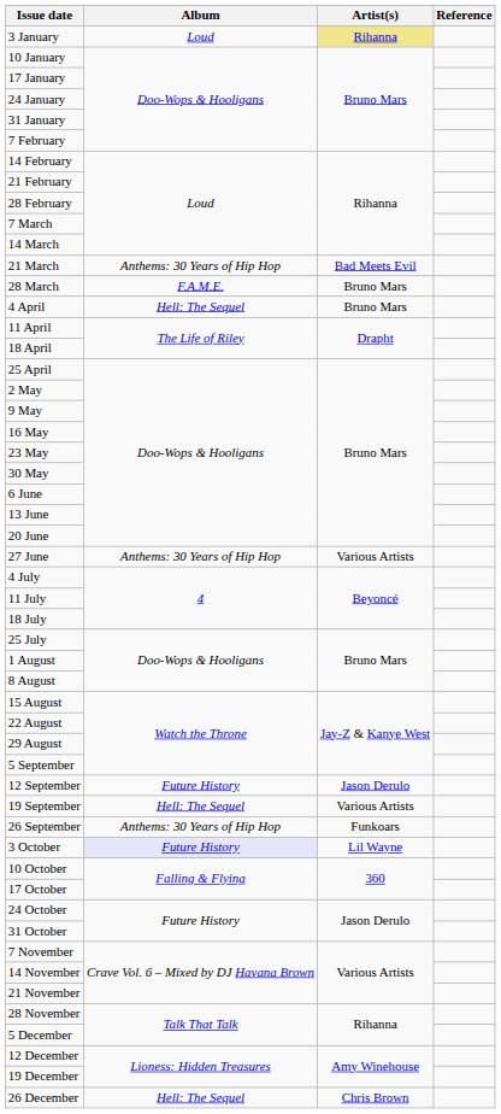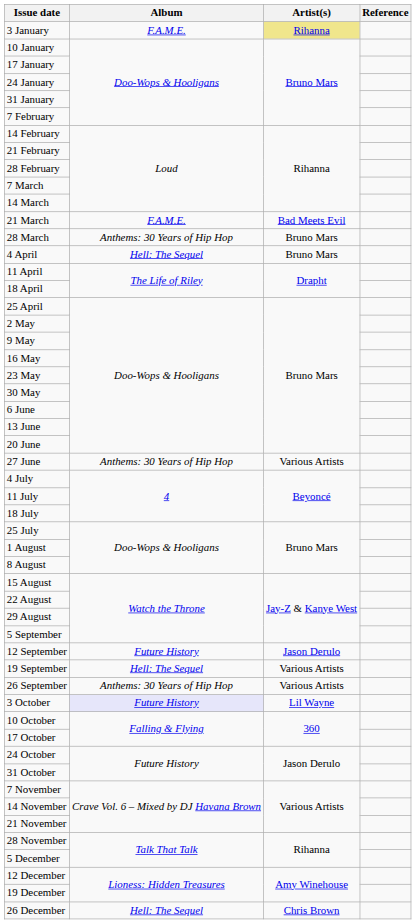 <table class="wikitable">
 <tr>
 <th>Issue date</th>
 <th>Album</th>
 <th>Artist(s)</th>
 <th>Reference</th>
 </tr>
 <tr>
 <td align="left">3 January</td>
-<td align="center"><em><a href='#'>Loud</a></em></td>
+<td align="center"><em><a href='#'>F.A.M.E.</a></em></td>
 <td align="center" style="background: khaki;"><a href='#'>Rihanna</a></td>
 <td align="center"></td>
 </tr>
 <tr>
 <td align="left">10 January</td>
 <td align="center" rowspan="5"><em><a href='#'>Doo-Wops & Hooligans</a></em></td>
 <td align="center" rowspan="5"><a href='#'>Bruno Mars</a></td>
 <td align="center"></td>
 </tr>
 <tr>
 <td align="left">17 January</td>
 <td align="center"></td>
 </tr>
 <tr>
 <td align="left">24 January</td>
 <td align="center"></td>
 </tr>
 <tr>
 <td align="left">31 January</td>
 <td align="center"></td>
 </tr>
 <tr>
 <td align="left">7 February</td>
 <td align="center"></td>
 </tr>
 <tr>
 <td align="left">14 February</td>
 <td align="center" rowspan="5"><em>Loud</em></td>
 <td align="center" rowspan="5">Rihanna</td>
 <td align="center"></td>
 </tr>
 <tr>
 <td align="left">21 February</td>
 <td align="center"></td>
 </tr>
 <tr>
 <td align="left">28 February</td>
 <td align="center"></td>
 </tr>
 <tr>
 <td align="left">7 March</td>
 <td align="center"></td>
 </tr>
 <tr>
 <td align="left">14 March</td>
 <td align="center"></td>
 </tr>
 <tr>
 <td align="left">21 March</td>
-<td align="center"><em>Anthems: 30 Years of Hip Hop</em></td>
+<td align="center"><em><a href='#'>F.A.M.E.</a></em></td>
 <td align="center"><a href='#'>Bad Meets Evil</a></td>
 <td align="center"></td>
 </tr>
 <tr>
 <td align="left">28 March</td>
-<td align="center"><em><a href='#'>F.A.M.E.</a></em></td>
+<td align="center"><em>Anthems: 30 Years of Hip Hop</em></td>
 <td align="center">Bruno Mars</td>
 <td align="center"></td>
 </tr>
 <tr>
 <td align="left">4 April</td>
 <td align="center"><em><a href='#'>Hell: The Sequel</a></em></td>
 <td align="center">Bruno Mars</td>
 <td align="center"></td>
 </tr>
 <tr>
 <td align="left">11 April</td>
 <td align="center" rowspan="2"><em><a href='#'>The Life of Riley</a></em></td>
 <td align="center" rowspan="2"><a href='#'>Drapht</a></td>
 <td align="center"></td>
 </tr>
 <tr>
 <td align="left">18 April</td>
 <td align="center"></td>
 </tr>
 <tr>
 <td align="left">25 April</td>
 <td align="center" rowspan="9"><em>Doo-Wops & Hooligans</em></td>
 <td align="center" rowspan="9">Bruno Mars</td>
 <td align="center"></td>
 </tr>
 <tr>
 <td align="left">2 May</td>
 <td align="center"></td>
 </tr>
 <tr>
 <td align="left">9 May</td>
 <td align="center"></td>
 </tr>
 <tr>
 <td align="left">16 May</td>
 <td align="center"></td>
 </tr>
 <tr>
 <td align="left">23 May</td>
 <td align="center"></td>
 </tr>
 <tr>
 <td align="left">30 May</td>
 <td align="center"></td>
 </tr>
 <tr>
 <td align="left">6 June</td>
 <td align="center"></td>
 </tr>
 <tr>
 <td align="left">13 June</td>
 <td align="center"></td>
 </tr>
 <tr>
 <td align="left">20 June</td>
 <td align="center"></td>
 </tr>
 <tr>
 <td align="left">27 June</td>
 <td align="center"><em>Anthems: 30 Years of Hip Hop</em></td>
 <td align="center">Various Artists</td>
 <td align="center"></td>
 </tr>
 <tr>
 <td align="left">4 July</td>
 <td align="center" rowspan="3"><em><a href='#'>4</a></em></td>
 <td align="center" rowspan="3"><a href='#'>Beyoncé</a></td>
 <td align="center"></td>
 </tr>
 <tr>
 <td align="left">11 July</td>
 <td align="center"></td>
 </tr>
 <tr>
 <td align="left">18 July</td>
 <td align="center"></td>
 </tr>
 <tr>
 <td align="left">25 July</td>
 <td align="center" rowspan="3"><em>Doo-Wops & Hooligans</em></td>
 <td align="center" rowspan="3">Bruno Mars</td>
 <td align="center"></td>
 </tr>
 <tr>
 <td align="left">1 August</td>
 <td align="center"></td>
 </tr>
 <tr>
 <td align="left">8 August</td>
 <td align="center"></td>
 </tr>
 <tr>
 <td align="left">15 August</td>
 <td align="center" rowspan="4"><em><a href='#'>Watch the Throne</a></em></td>
 <td align="center" rowspan="4"><a href='#'>Jay-Z</a> & <a href='#'>Kanye West</a></td>
 <td align="center"></td>
 </tr>
 <tr>
 <td align="left">22 August</td>
 <td align="center"></td>
 </tr>
 <tr>
 <td align="left">29 August</td>
 <td align="center"></td>
 </tr>
 <tr>
 <td align="left">5 September</td>
 <td align="center"></td>
 </tr>
 <tr>
 <td align="left">12 September</td>
 <td align="center"><em><a href='#'>Future History</a></em></td>
 <td align="center"><a href='#'>Jason Derulo</a></td>
 <td align="center"></td>
 </tr>
 <tr>
 <td align="left">19 September</td>
 <td align="center"><em><a href='#'>Hell: The Sequel</a></em></td>
 <td align="center">Various Artists</td>
 <td align="center"></td>
 </tr>
 <tr>
 <td align="left">26 September</td>
 <td align="center"><em>Anthems: 30 Years of Hip Hop</em></td>
-<td align="center">Funkoars</td>
+<td align="center">Various Artists</td>
 <td align="center"></td>
 </tr>
 <tr>
 <td align="left">3 October</td>
 <td align="center" style="background: lavender;"><em><a href='#'>Future History</a></em></td>
 <td align="center"><a href='#'>Lil Wayne</a></td>
 <td align="center"></td>
 </tr>
 <tr>
 <td align="left">10 October</td>
 <td align="center" rowspan="2"><em><a href='#'>Falling & Flying</a></em></td>
 <td align="center" rowspan="2"><a href='#'>360</a></td>
 <td align="center"></td>
 </tr>
 <tr>
 <td align="left">17 October</td>
 <td align="center"></td>
 </tr>
 <tr>
 <td align="left">24 October</td>
 <td align="center" rowspan="2"><em>Future History</em></td>
 <td align="center" rowspan="2">Jason Derulo</td>
 <td align="center"></td>
 </tr>
 <tr>
 <td align="left">31 October</td>
 <td align="center"></td>
 </tr>
 <tr>
 <td align="left">7 November</td>
 <td align="center" rowspan="3"><em>Crave Vol. 6 – Mixed by DJ <a href='#'>Havana Brown</a></em></td>
 <td align="center" rowspan="3">Various Artists</td>
 <td align="center"></td>
 </tr>
 <tr>
 <td align="left">14 November</td>
 <td align="center"></td>
 </tr>
 <tr>
 <td align="left">21 November</td>
 <td align="center"></td>
 </tr>
 <tr>
 <td align="left">28 November</td>
 <td align="center" rowspan="2"><em><a href='#'>Talk That Talk</a></em></td>
 <td align="center" rowspan="2">Rihanna</td>
 <td align="center"></td>
 </tr>
 <tr>
 <td align="left">5 December</td>
 <td align="center"></td>
 </tr>
 <tr>
 <td align="left">12 December</td>
 <td align="center" rowspan="2"><em><a href='#'>Lioness: Hidden Treasures</a></em></td>
 <td align="center" rowspan="2"><a href='#'>Amy Winehouse</a></td>
 <td align="center"></td>
 </tr>
 <tr>
 <td align="left">19 December</td>
 <td align="center"></td>
 </tr>
 <tr>
 <td align="left">26 December</td>
 <td align="center"><em><a href='#'>Hell: The Sequel</a></em></td>
 <td align="center"><a href='#'>Chris Brown</a></td>
 <td align="center"></td>
 </tr>
 </table>
